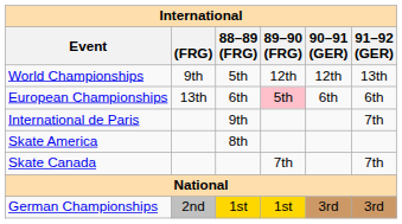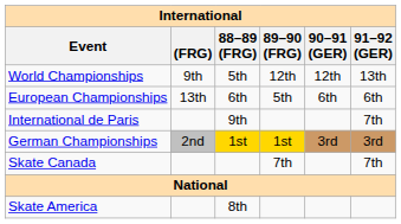 <table class="wikitable" style="text-align:center">
 <tr>
 <th style="background-color: #ffdead; " colspan=6 align=center>International</th>
 </tr>
 <tr>
 <th>Event</th>
 <th><br>(FRG)</th>
 <th>88–89<br>(FRG)</th>
 <th>89–90<br>(FRG)</th>
 <th>90–91<br>(GER)</th>
 <th>91–92<br>(GER)</th>
 </tr>
 <tr>
 <td align=left><a href='#'>World Championships</a></td>
 <td>9th</td>
 <td>5th</td>
 <td>12th</td>
 <td>12th</td>
 <td>13th</td>
 </tr>
 <tr>
 <td align=left><a href='#'>European Championships</a></td>
 <td>13th</td>
 <td>6th</td>
-<td style="background: pink;">5th</td>
+<td>5th</td>
 <td>6th</td>
 <td>6th</td>
 </tr>
 <tr>
 <td align=left><a href='#'>International de Paris</a></td>
 <td></td>
 <td>9th</td>
 <td></td>
 <td></td>
 <td>7th</td>
 </tr>
 <tr>
-<td align=left><a href='#'>Skate America</a></td>
-<td></td>
-<td>8th</td>
-<td></td>
-<td></td>
-<td></td>
+<td align=left><a href='#'>German Championships</a></td>
+<td bgcolor=silver>2nd</td>
+<td bgcolor=gold>1st</td>
+<td bgcolor=gold>1st</td>
+<td bgcolor=cc9966>3rd</td>
+<td bgcolor=cc9966>3rd</td>
 </tr>
 <tr>
 <td align=left><a href='#'>Skate Canada</a></td>
 <td></td>
 <td></td>
 <td>7th</td>
 <td></td>
 <td>7th</td>
 </tr>
 <tr>
 <th style="background-color: #ffdead; " colspan=6 align=center>National</th>
 </tr>
 <tr>
-<td align=left><a href='#'>German Championships</a></td>
-<td bgcolor=silver>2nd</td>
-<td bgcolor=gold>1st</td>
-<td bgcolor=gold>1st</td>
-<td bgcolor=cc9966>3rd</td>
-<td bgcolor=cc9966>3rd</td>
+<td align=left><a href='#'>Skate America</a></td>
+<td></td>
+<td>8th</td>
+<td></td>
+<td></td>
+<td></td>
 </tr>
 </table>
